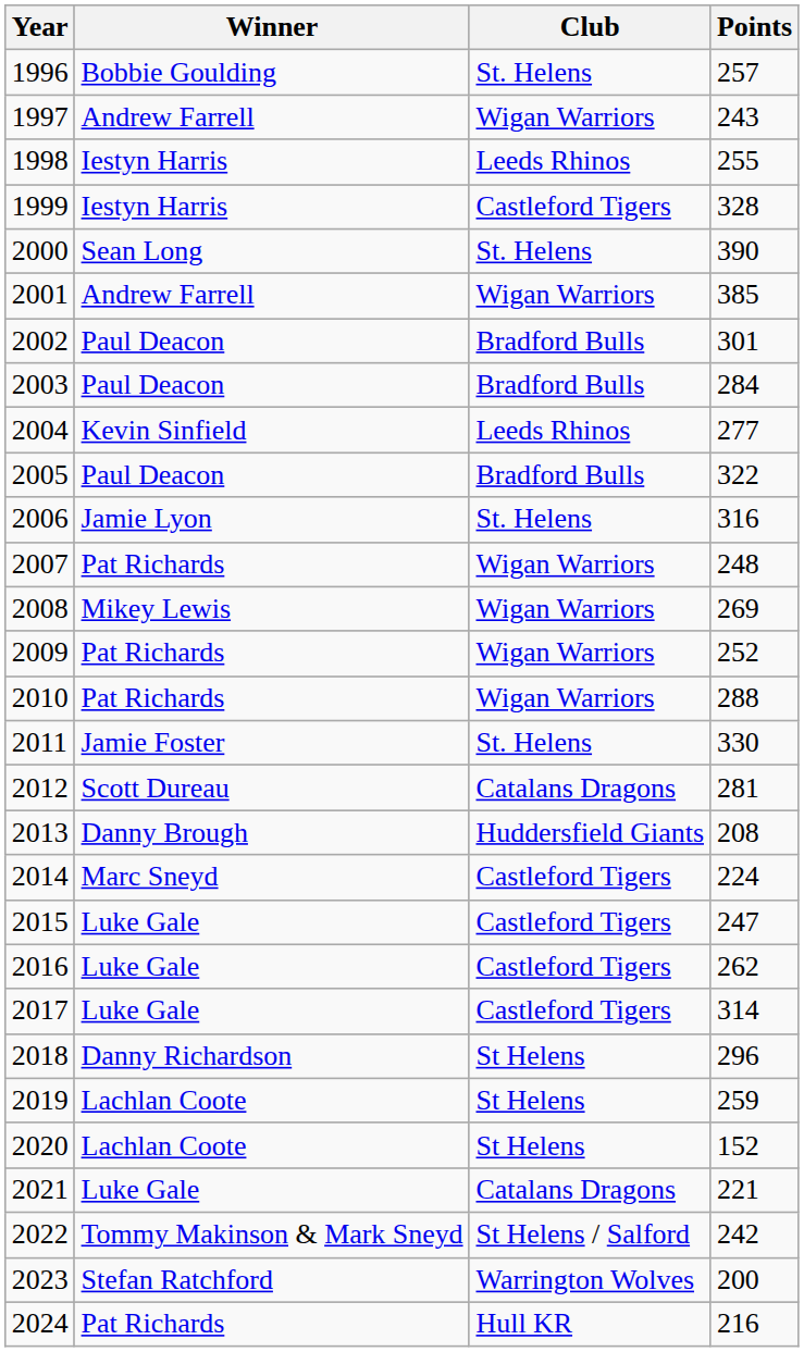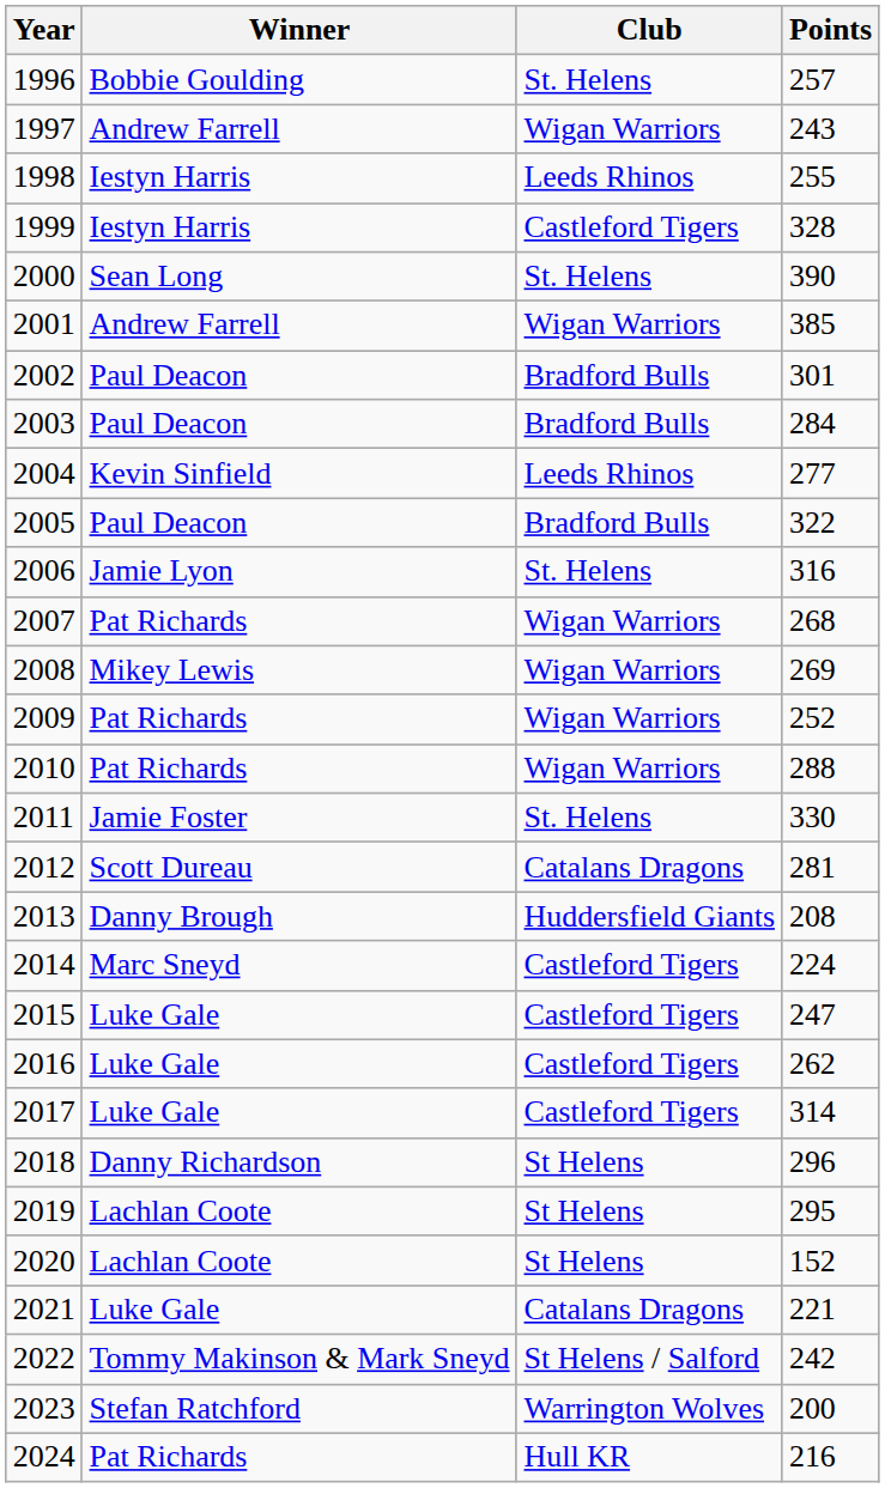 <table class="wikitable">
 <tr>
 <th>Year</th>
 <th>Winner</th>
 <th>Club</th>
 <th>Points</th>
 </tr>
 <tr>
 <td>1996</td>
 <td> <a href='#'>Bobbie Goulding</a></td>
 <td> <a href='#'>St. Helens</a></td>
 <td>257</td>
 </tr>
 <tr>
 <td>1997</td>
 <td> <a href='#'>Andrew Farrell</a></td>
 <td> <a href='#'>Wigan Warriors</a></td>
 <td>243</td>
 </tr>
 <tr>
 <td>1998</td>
 <td> <a href='#'>Iestyn Harris</a></td>
 <td> <a href='#'>Leeds Rhinos</a></td>
 <td>255</td>
 </tr>
 <tr>
 <td>1999</td>
 <td> <a href='#'>Iestyn Harris</a></td>
 <td> <a href='#'>Castleford Tigers</a></td>
 <td>328</td>
 </tr>
 <tr>
 <td>2000</td>
 <td> <a href='#'>Sean Long</a></td>
 <td> <a href='#'>St. Helens</a></td>
 <td>390</td>
 </tr>
 <tr>
 <td>2001</td>
 <td> <a href='#'>Andrew Farrell</a></td>
 <td> <a href='#'>Wigan Warriors</a></td>
 <td>385</td>
 </tr>
 <tr>
 <td>2002</td>
 <td> <a href='#'>Paul Deacon</a></td>
 <td> <a href='#'>Bradford Bulls</a></td>
 <td>301</td>
 </tr>
 <tr>
 <td>2003</td>
 <td> <a href='#'>Paul Deacon</a></td>
 <td> <a href='#'>Bradford Bulls</a></td>
 <td>284</td>
 </tr>
 <tr>
 <td>2004</td>
 <td> <a href='#'>Kevin Sinfield</a></td>
 <td> <a href='#'>Leeds Rhinos</a></td>
 <td>277</td>
 </tr>
 <tr>
 <td>2005</td>
 <td> <a href='#'>Paul Deacon</a></td>
 <td> <a href='#'>Bradford Bulls</a></td>
 <td>322</td>
 </tr>
 <tr>
 <td>2006</td>
 <td> <a href='#'>Jamie Lyon</a></td>
 <td> <a href='#'>St. Helens</a></td>
 <td>316</td>
 </tr>
 <tr>
 <td>2007</td>
 <td> <a href='#'>Pat Richards</a></td>
 <td> <a href='#'>Wigan Warriors</a></td>
-<td>248</td>
+<td>268</td>
 </tr>
 <tr>
 <td>2008</td>
 <td> <a href='#'>Mikey Lewis</a></td>
 <td> <a href='#'>Wigan Warriors</a></td>
 <td>269</td>
 </tr>
 <tr>
 <td>2009</td>
 <td> <a href='#'>Pat Richards</a></td>
 <td> <a href='#'>Wigan Warriors</a></td>
 <td>252</td>
 </tr>
 <tr>
 <td>2010</td>
 <td> <a href='#'>Pat Richards</a></td>
 <td> <a href='#'>Wigan Warriors</a></td>
 <td>288</td>
 </tr>
 <tr>
 <td>2011</td>
 <td> <a href='#'>Jamie Foster</a></td>
 <td> <a href='#'>St. Helens</a></td>
 <td>330</td>
 </tr>
 <tr>
 <td>2012</td>
 <td> <a href='#'>Scott Dureau</a></td>
 <td> <a href='#'>Catalans Dragons</a></td>
 <td>281</td>
 </tr>
 <tr>
 <td>2013</td>
 <td> <a href='#'>Danny Brough</a></td>
 <td> <a href='#'>Huddersfield Giants</a></td>
 <td>208</td>
 </tr>
 <tr>
 <td>2014</td>
 <td> <a href='#'>Marc Sneyd</a></td>
 <td> <a href='#'>Castleford Tigers</a></td>
 <td>224</td>
 </tr>
 <tr>
 <td>2015</td>
 <td> <a href='#'>Luke Gale</a></td>
 <td> <a href='#'>Castleford Tigers</a></td>
 <td>247</td>
 </tr>
 <tr>
 <td>2016</td>
 <td> <a href='#'>Luke Gale</a></td>
 <td> <a href='#'>Castleford Tigers</a></td>
 <td>262</td>
 </tr>
 <tr>
 <td>2017</td>
 <td> <a href='#'>Luke Gale</a></td>
 <td> <a href='#'>Castleford Tigers</a></td>
 <td>314</td>
 </tr>
 <tr>
 <td>2018</td>
 <td> <a href='#'>Danny Richardson</a></td>
 <td> <a href='#'>St Helens</a></td>
 <td>296</td>
 </tr>
 <tr>
 <td>2019</td>
 <td> <a href='#'>Lachlan Coote</a></td>
 <td> <a href='#'>St Helens</a></td>
-<td>259</td>
+<td>295</td>
 </tr>
 <tr>
 <td>2020</td>
 <td> <a href='#'>Lachlan Coote</a></td>
 <td> <a href='#'>St Helens</a></td>
 <td>152</td>
 </tr>
 <tr>
 <td>2021</td>
 <td> <a href='#'>Luke Gale</a></td>
 <td> <a href='#'>Catalans Dragons</a></td>
 <td>221</td>
 </tr>
 <tr>
 <td>2022</td>
 <td> <a href='#'>Tommy Makinson</a> & <a href='#'>Mark Sneyd</a></td>
 <td> <a href='#'>St Helens</a> /  <a href='#'>Salford</a></td>
 <td>242</td>
 </tr>
 <tr>
 <td>2023</td>
 <td> <a href='#'>Stefan Ratchford</a></td>
 <td> <a href='#'>Warrington Wolves</a></td>
 <td>200</td>
 </tr>
 <tr>
 <td>2024</td>
 <td> <a href='#'>Pat Richards</a></td>
 <td> <a href='#'>Hull KR</a></td>
 <td>216</td>
 </tr>
 </table>
